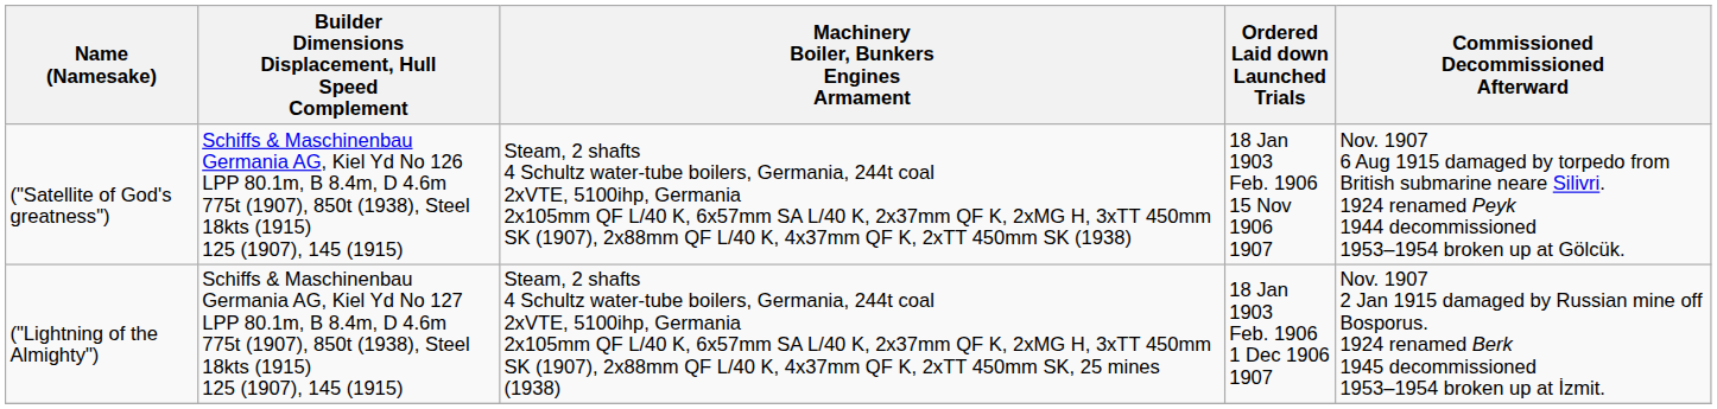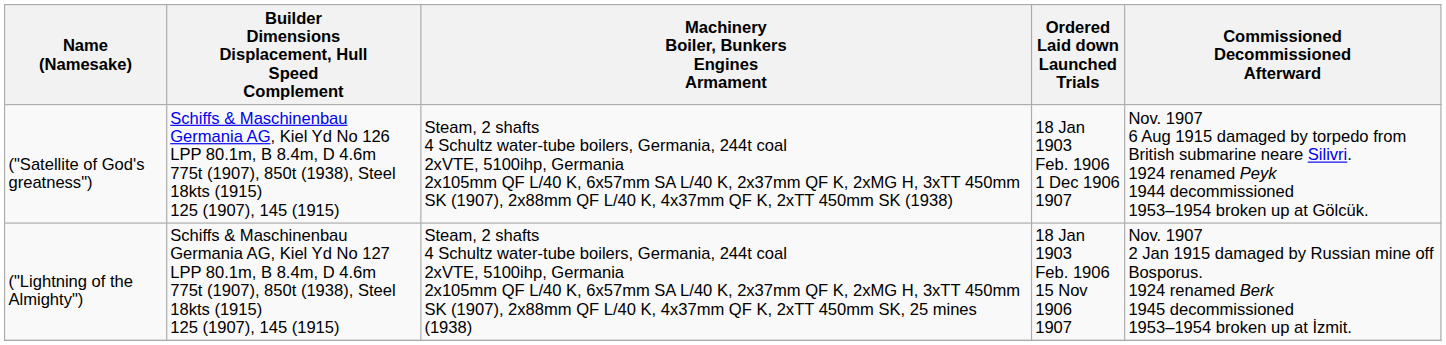 <table class="wikitable" style="font-size:90%;">
 <tr bgcolor="#e6e9ff">
 <th>Name<br>(Namesake)</th>
 <th>Builder<br>Dimensions<br>Displacement, Hull<br>Speed<br>Complement</th>
 <th>Machinery<br>Boiler, Bunkers<br>Engines<br>Armament</th>
 <th>Ordered<br>Laid down<br>Launched<br>Trials</th>
 <th>Commissioned<br>Decommissioned<br>Afterward</th>
 </tr>
 <tr ---->
 <td><br>("Satellite of God's greatness")</td>
 <td> <a href='#'>Schiffs & Maschinenbau Germania AG</a>, Kiel Yd No 126<br>LPP 80.1m, B 8.4m, D 4.6m<br>775t (1907), 850t (1938), Steel<br>18kts (1915)<br>125 (1907), 145 (1915)</td>
 <td>Steam, 2 shafts<br>4 Schultz water-tube boilers, Germania, 244t coal<br>2xVTE, 5100ihp, Germania<br>2x105mm QF L/40 K, 6x57mm SA L/40 K, 2x37mm QF K, 2xMG H, 3xTT 450mm SK (1907), 2x88mm QF L/40 K, 4x37mm QF K, 2xTT 450mm SK (1938)</td>
-<td>18 Jan 1903<br>Feb. 1906<br>15 Nov 1906<br>1907</td>
+<td>18 Jan 1903<br>Feb. 1906<br>1 Dec 1906<br>1907</td>
 <td>Nov. 1907<br>6 Aug 1915 damaged by torpedo from British submarine  neare <a href='#'>Silivri</a>.<br>1924 renamed <em>Peyk</em><br>1944 decommissioned<br>1953–1954 broken up at Gölcük.</td>
 </tr>
 <tr ---->
 <td><br>("Lightning of the Almighty")</td>
 <td> Schiffs & Maschinenbau Germania AG, Kiel Yd No 127<br>LPP 80.1m, B 8.4m, D 4.6m<br>775t (1907), 850t (1938), Steel<br>18kts (1915)<br>125 (1907), 145 (1915)</td>
 <td>Steam, 2 shafts<br>4 Schultz water-tube boilers, Germania, 244t coal<br>2xVTE, 5100ihp, Germania<br>2x105mm QF L/40 K, 6x57mm SA L/40 K, 2x37mm QF K, 2xMG H, 3xTT 450mm SK (1907), 2x88mm QF L/40 K, 4x37mm QF K, 2xTT 450mm SK, 25 mines (1938)</td>
-<td>18 Jan 1903<br>Feb. 1906<br>1 Dec 1906<br>1907</td>
+<td>18 Jan 1903<br>Feb. 1906<br>15 Nov 1906<br>1907</td>
 <td>Nov. 1907<br>2 Jan 1915 damaged by Russian mine off Bosporus.<br>1924 renamed <em>Berk</em><br>1945 decommissioned<br>1953–1954 broken up at İzmit.</td>
 </tr>
 <tr ---->
 </tr>
 </table>
